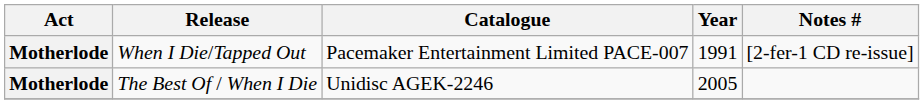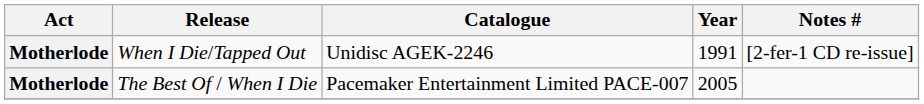 <table class="wikitable plainrowheaders sortable">
 <tr>
 <th scope="col" class="unsortable">Act</th>
 <th scope="col">Release</th>
 <th scope="col">Catalogue</th>
 <th scope="col">Year</th>
 <th scope="col" class="unsortable">Notes #</th>
 </tr>
 <tr>
 <th scope="row">Motherlode</th>
 <td><em>When I Die</em>/<em>Tapped Out</em></td>
-<td>Pacemaker Entertainment Limited PACE-007</td>
+<td>Unidisc AGEK-2246</td>
 <td>1991</td>
 <td>[2-fer-1 CD re-issue]</td>
 </tr>
 <tr>
 <th scope="row">Motherlode</th>
 <td><em>The Best Of</em> / <em>When I Die</em></td>
-<td>Unidisc AGEK-2246</td>
+<td>Pacemaker Entertainment Limited PACE-007</td>
 <td>2005</td>
 <td></td>
 </tr>
 <tr>
 </tr>
 </table>
